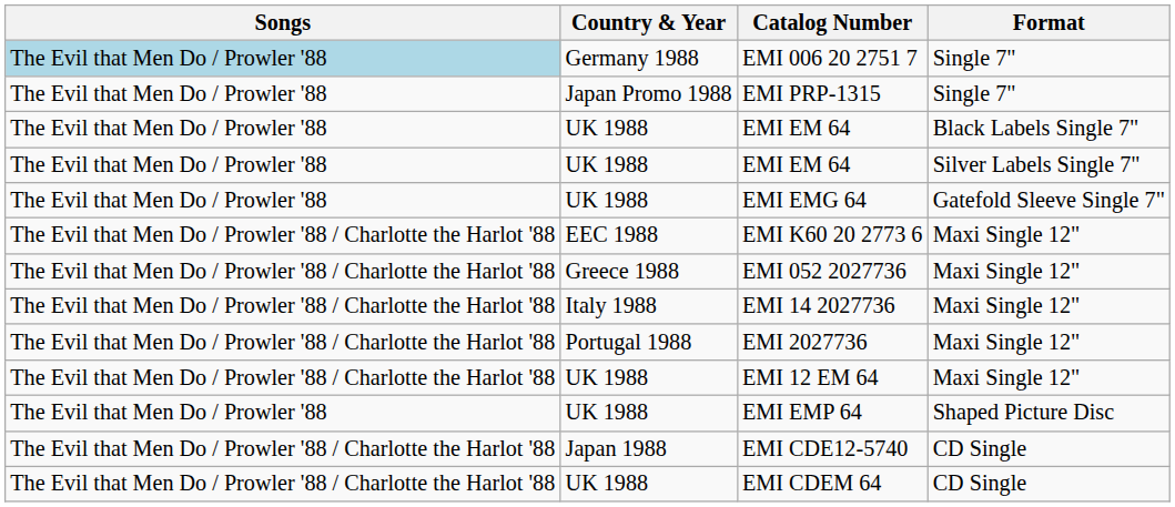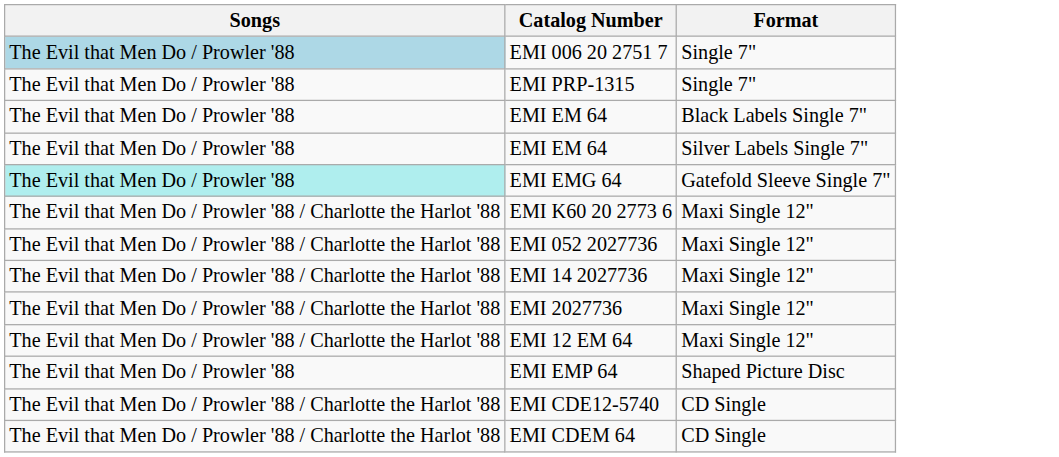 <table class="wikitable">
 <tr>
 <th>Songs</th>
-<th>Country & Year</th>
 <th>Catalog Number</th>
 <th>Format</th>
 </tr>
 <tr>
 <td style="background: lightblue;">The Evil that Men Do / Prowler '88</td>
-<td>Germany 1988</td>
 <td>EMI 006 20 2751 7</td>
 <td>Single 7"</td>
 </tr>
 <tr>
 <td>The Evil that Men Do / Prowler '88</td>
-<td>Japan Promo 1988</td>
 <td>EMI PRP-1315</td>
 <td>Single 7"</td>
 </tr>
 <tr>
 <td>The Evil that Men Do / Prowler '88</td>
-<td>UK 1988</td>
 <td>EMI EM 64</td>
 <td>Black Labels Single 7"</td>
 </tr>
 <tr>
 <td>The Evil that Men Do / Prowler '88</td>
-<td>UK 1988</td>
 <td>EMI EM 64</td>
 <td>Silver Labels Single 7"</td>
 </tr>
 <tr>
-<td>The Evil that Men Do / Prowler '88</td>
-<td>UK 1988</td>
+<td style="background: paleturquoise;">The Evil that Men Do / Prowler '88</td>
 <td>EMI EMG 64</td>
 <td>Gatefold Sleeve Single 7"</td>
 </tr>
 <tr>
 <td>The Evil that Men Do / Prowler '88 / Charlotte the Harlot '88</td>
-<td>EEC 1988</td>
 <td>EMI K60 20 2773 6</td>
 <td>Maxi Single 12"</td>
 </tr>
 <tr>
 <td>The Evil that Men Do / Prowler '88 / Charlotte the Harlot '88</td>
-<td>Greece 1988</td>
 <td>EMI 052 2027736</td>
 <td>Maxi Single 12"</td>
 </tr>
 <tr>
 <td>The Evil that Men Do / Prowler '88 / Charlotte the Harlot '88</td>
-<td>Italy 1988</td>
 <td>EMI 14 2027736</td>
 <td>Maxi Single 12"</td>
 </tr>
 <tr>
 <td>The Evil that Men Do / Prowler '88 / Charlotte the Harlot '88</td>
-<td>Portugal 1988</td>
 <td>EMI 2027736</td>
 <td>Maxi Single 12"</td>
 </tr>
 <tr>
 <td>The Evil that Men Do / Prowler '88 / Charlotte the Harlot '88</td>
-<td>UK 1988</td>
 <td>EMI 12 EM 64</td>
 <td>Maxi Single 12"</td>
 </tr>
 <tr>
 <td>The Evil that Men Do / Prowler '88</td>
-<td>UK 1988</td>
 <td>EMI EMP 64</td>
 <td>Shaped Picture Disc</td>
 </tr>
 <tr>
 <td>The Evil that Men Do / Prowler '88 / Charlotte the Harlot '88</td>
-<td>Japan 1988</td>
 <td>EMI CDE12-5740</td>
 <td>CD Single</td>
 </tr>
 <tr>
 <td>The Evil that Men Do / Prowler '88 / Charlotte the Harlot '88</td>
-<td>UK 1988</td>
 <td>EMI CDEM 64</td>
 <td>CD Single</td>
 </tr>
 </table>
